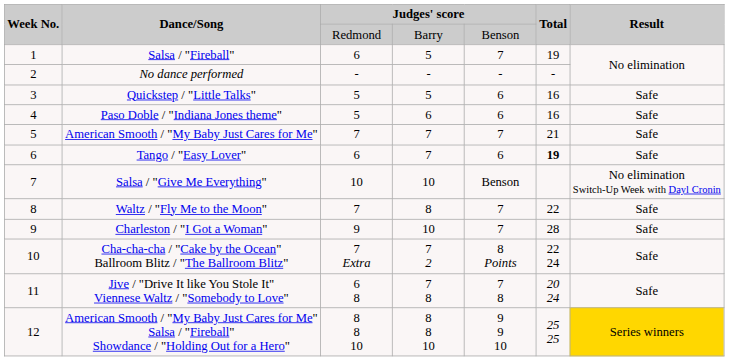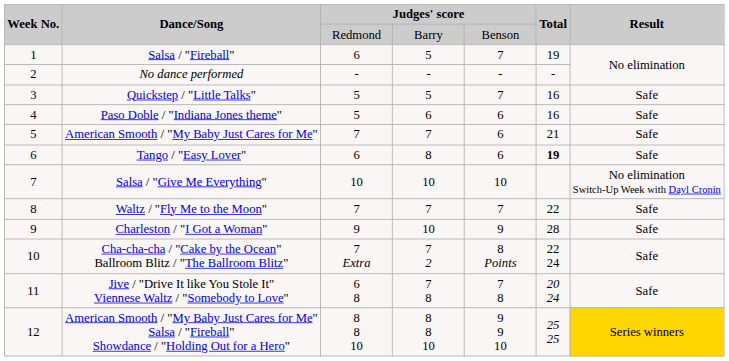 <table class="wikitable collapsible">
 <tr>
 <th rowspan="2" style="background:#ccc; text-align:Center;"><strong>Week No.</strong></th>
 <th rowspan="2" style="background:#ccc; text-align:Center;"><strong>Dance/Song</strong></th>
 <th colspan="3" style="background:#ccc; text-align:Center;"><strong>Judges' score</strong></th>
 <th rowspan="2" style="background:#ccc; text-align:Center;"><strong>Total</strong></th>
 <th rowspan="2" style="background:#ccc; text-align:Center;"><strong>Result</strong></th>
 </tr>
 <tr style="text-align:center; background:#ccc;">
 <td style="width:10%; ">Redmond</td>
 <td style="width:10%; ">Barry</td>
 <td style="width:10%; ">Benson</td>
 </tr>
 <tr style="text-align:center; background:#faf6f6;">
 <td>1</td>
 <td><a href='#'>Salsa</a> / "<a href='#'>Fireball</a>"</td>
 <td>6</td>
 <td>5</td>
 <td>7</td>
 <td>19</td>
 <td rowspan="2">No elimination</td>
 </tr>
 <tr style="text-align:center; background:#faf6f6;">
 <td>2</td>
 <td><em>No dance performed</em></td>
 <td>-</td>
 <td>-</td>
 <td>-</td>
 <td>-</td>
 </tr>
 <tr style="text-align:center; background:#faf6f6;">
 <td>3</td>
 <td><a href='#'>Quickstep</a> / "<a href='#'>Little Talks</a>"</td>
 <td>5</td>
 <td>5</td>
-<td>6</td>
+<td>7</td>
 <td>16</td>
 <td>Safe</td>
 </tr>
 <tr style="text-align:center; background:#faf6f6;">
 <td>4</td>
 <td><a href='#'>Paso Doble</a> / "<a href='#'>Indiana Jones theme</a>"</td>
 <td>5</td>
 <td>6</td>
 <td>6</td>
 <td>16</td>
 <td>Safe</td>
 </tr>
 <tr style="text-align:center; background:#faf6f6;">
 <td>5</td>
 <td><a href='#'>American Smooth</a> / "<a href='#'>My Baby Just Cares for Me</a>"</td>
 <td>7</td>
 <td>7</td>
-<td>7</td>
+<td>6</td>
 <td>21</td>
 <td>Safe</td>
 </tr>
 <tr style="text-align:center; background:#faf6f6;">
 <td>6</td>
 <td><a href='#'>Tango</a> / "<a href='#'>Easy Lover</a>"</td>
 <td>6</td>
-<td>7</td>
+<td>8</td>
 <td>6</td>
 <td><strong>19</strong></td>
 <td>Safe</td>
 </tr>
 <tr style="text-align:center; background:#faf6f6;">
 <td>7</td>
 <td><a href='#'>Salsa</a> / "<a href='#'>Give Me Everything</a>"</td>
 <td>10</td>
 <td>10</td>
-<td style="width:10%; ">Benson</td>
+<td>10</td>
 <td></td>
 <td>No elimination<br><small>Switch-Up Week with <a href='#'>Dayl Cronin</a></small></td>
 </tr>
 <tr style="text-align:center; background:#faf6f6">
 <td>8</td>
 <td><a href='#'>Waltz</a> / "<a href='#'>Fly Me to the Moon</a>"</td>
 <td>7</td>
-<td>8</td>
+<td>7</td>
 <td>7</td>
 <td>22</td>
 <td>Safe</td>
 </tr>
 <tr style="text-align:center; background:#faf6f6">
 <td>9</td>
 <td><a href='#'>Charleston</a> / "<a href='#'>I Got a Woman</a>"</td>
 <td>9</td>
 <td>10</td>
-<td>7</td>
+<td>9</td>
 <td>28</td>
 <td>Safe</td>
 </tr>
 <tr style="text-align:center; background:#faf6f6">
 <td>10</td>
 <td><a href='#'>Cha-cha-cha</a> / "<a href='#'>Cake by the Ocean</a>"<br>Ballroom Blitz / "<a href='#'>The Ballroom Blitz</a>"</td>
 <td>7<br><em>Extra</em></td>
 <td>7<br><em>2</em></td>
 <td>8<br><em>Points</em></td>
 <td>22<br>24</td>
 <td>Safe</td>
 </tr>
 <tr style="text-align:center; background:#faf6f6">
 <td>11</td>
 <td><a href='#'>Jive</a> / "Drive It like You Stole It"<br><a href='#'>Viennese Waltz</a> / "<a href='#'>Somebody to Love</a>"</td>
 <td>6<br>8</td>
 <td>7<br>8</td>
 <td>7<br>8</td>
 <td><span><em>20</em></span><br><span><em>24</em></span></td>
 <td>Safe</td>
 </tr>
 <tr style="text-align:center; background:#faf6f6">
 <td>12</td>
 <td><a href='#'>American Smooth</a> / "<a href='#'>My Baby Just Cares for Me</a>"<br><a href='#'>Salsa</a> / "<a href='#'>Fireball</a>"<br><a href='#'>Showdance</a> / "<a href='#'>Holding Out for a Hero</a>"</td>
 <td>8<br>8<br>10</td>
 <td>8<br>8<br>10</td>
 <td>9<br>9<br>10</td>
 <td><span><em>25</em></span><br><span><em>25</em></span><br></td>
 <td rowspan="3" style="background:gold;">Series winners</td>
 </tr>
 </table>
